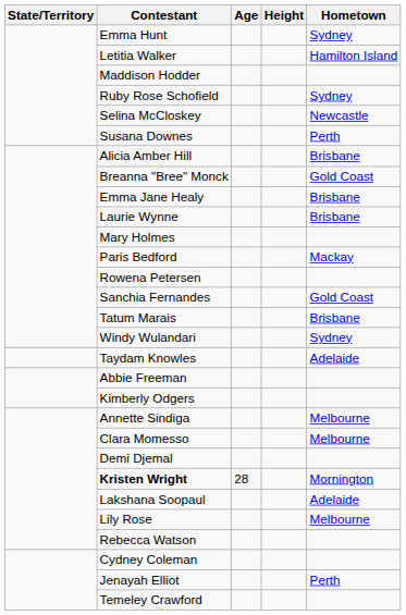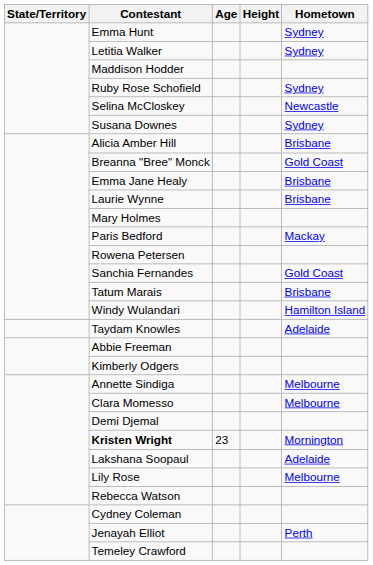 <table class="wikitable sortable" style="font-size: 95%;">
 <tr>
 <th>State/Territory</th>
 <th>Contestant</th>
 <th>Age</th>
 <th>Height</th>
 <th>Hometown</th>
 </tr>
 <tr>
 <td rowspan="6"><strong></strong></td>
 <td>Emma Hunt</td>
 <td></td>
 <td></td>
 <td><a href='#'>Sydney</a></td>
 </tr>
 <tr>
 <td>Letitia Walker</td>
 <td></td>
 <td></td>
-<td><a href='#'>Hamilton Island</a></td>
+<td><a href='#'>Sydney</a></td>
 </tr>
 <tr>
 <td>Maddison Hodder</td>
 <td></td>
 <td></td>
 <td></td>
 </tr>
 <tr>
 <td>Ruby Rose Schofield</td>
 <td></td>
 <td></td>
 <td><a href='#'>Sydney</a></td>
 </tr>
 <tr>
 <td>Selina McCloskey</td>
 <td></td>
 <td></td>
 <td><a href='#'>Newcastle</a></td>
 </tr>
 <tr>
 <td>Susana Downes</td>
 <td></td>
 <td></td>
-<td><a href='#'>Perth</a></td>
+<td><a href='#'>Sydney</a></td>
 </tr>
 <tr>
 <td rowspan="10"><strong></strong></td>
 <td>Alicia Amber Hill</td>
 <td></td>
 <td></td>
 <td><a href='#'>Brisbane</a></td>
 </tr>
 <tr>
 <td>Breanna "Bree" Monck</td>
 <td></td>
 <td></td>
 <td><a href='#'>Gold Coast</a></td>
 </tr>
 <tr>
 <td>Emma Jane Healy</td>
 <td></td>
 <td></td>
 <td><a href='#'>Brisbane</a></td>
 </tr>
 <tr>
 <td>Laurie Wynne</td>
 <td></td>
 <td></td>
 <td><a href='#'>Brisbane</a></td>
 </tr>
 <tr>
 <td>Mary Holmes</td>
 <td></td>
 <td></td>
 <td></td>
 </tr>
 <tr>
 <td>Paris Bedford</td>
 <td></td>
 <td></td>
 <td><a href='#'>Mackay</a></td>
 </tr>
 <tr>
 <td>Rowena Petersen</td>
 <td></td>
 <td></td>
 <td></td>
 </tr>
 <tr>
 <td>Sanchia Fernandes</td>
 <td></td>
 <td></td>
 <td><a href='#'>Gold Coast</a></td>
 </tr>
 <tr>
 <td>Tatum Marais</td>
 <td></td>
 <td></td>
 <td><a href='#'>Brisbane</a></td>
 </tr>
 <tr>
 <td>Windy Wulandari</td>
 <td></td>
 <td></td>
-<td><a href='#'>Sydney</a></td>
+<td><a href='#'>Hamilton Island</a></td>
 </tr>
 <tr>
 <td><strong></strong></td>
 <td>Taydam Knowles</td>
 <td></td>
 <td></td>
 <td><a href='#'>Adelaide</a></td>
 </tr>
 <tr>
 <td rowspan="2"><strong></strong></td>
 <td>Abbie Freeman</td>
 <td></td>
 <td></td>
 <td></td>
 </tr>
 <tr>
 <td>Kimberly Odgers</td>
 <td></td>
 <td></td>
 <td></td>
 </tr>
 <tr>
 <td rowspan="7"><strong></strong></td>
 <td>Annette Sindiga</td>
 <td></td>
 <td></td>
 <td><a href='#'>Melbourne</a></td>
 </tr>
 <tr>
 <td>Clara Momesso</td>
 <td></td>
 <td></td>
 <td><a href='#'>Melbourne</a></td>
 </tr>
 <tr>
 <td>Demi Djemal</td>
 <td></td>
 <td></td>
 <td></td>
 </tr>
 <tr>
 <td><strong>Kristen Wright</strong></td>
-<td>28</td>
+<td>23</td>
 <td></td>
 <td><a href='#'>Mornington</a></td>
 </tr>
 <tr>
 <td>Lakshana Soopaul</td>
 <td></td>
 <td></td>
 <td><a href='#'>Adelaide</a></td>
 </tr>
 <tr>
 <td>Lily Rose</td>
 <td></td>
 <td></td>
 <td><a href='#'>Melbourne</a></td>
 </tr>
 <tr>
 <td>Rebecca Watson</td>
 <td></td>
 <td></td>
 <td></td>
 </tr>
 <tr>
 <td rowspan="3"><strong></strong></td>
 <td>Cydney Coleman</td>
 <td></td>
 <td></td>
 <td></td>
 </tr>
 <tr>
 <td>Jenayah Elliot</td>
 <td></td>
 <td></td>
 <td><a href='#'>Perth</a></td>
 </tr>
 <tr>
 <td>Temeley Crawford</td>
 <td></td>
 <td></td>
 <td></td>
 </tr>
 </table>
